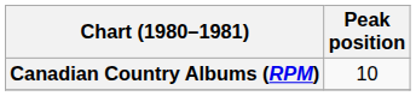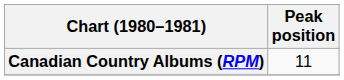 <table class="wikitable sortable plainrowheaders" style="text-align:center">
 <tr>
 <th scope="col">Chart (1980–1981)</th>
 <th scope="col">Peak<br> position</th>
 </tr>
 <tr>
 <th scope="row">Canadian Country Albums (<em><a href='#'>RPM</a></em>)</th>
-<td>10</td>
+<td>11</td>
 </tr>
 <tr>
 </tr>
 <tr>
 </tr>
 </table>
